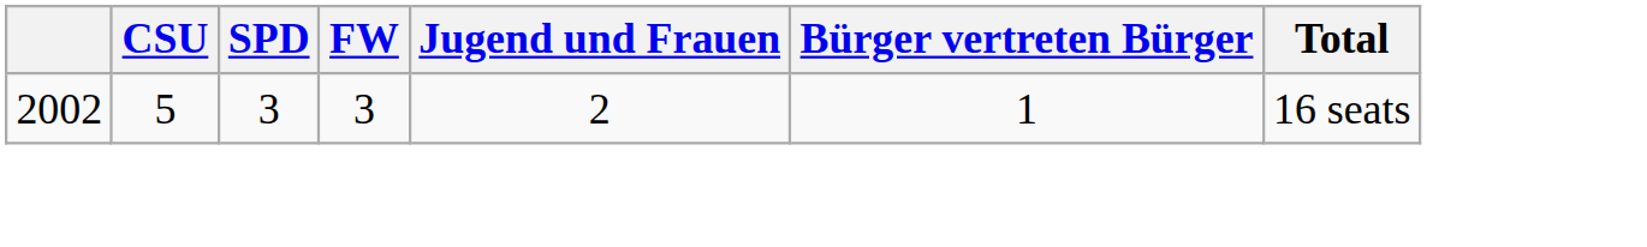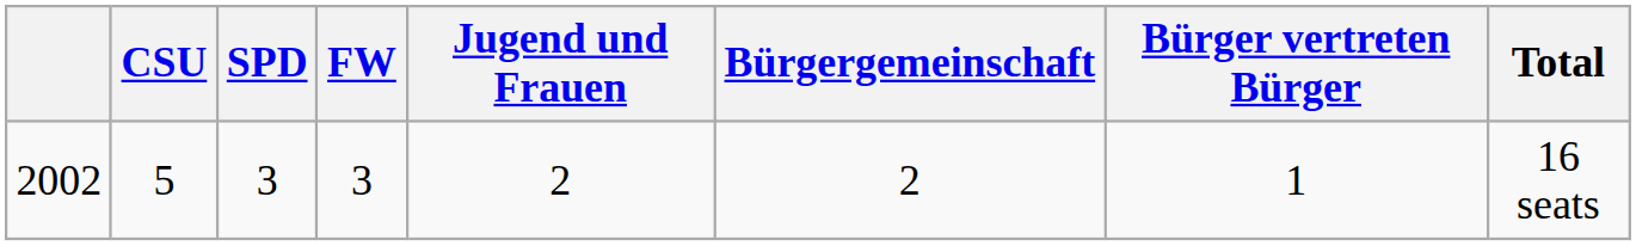 <table class=wikitable>
 <tr>
 <th></th>
 <th><a href='#'>CSU</a></th>
 <th><a href='#'>SPD</a></th>
 <th><a href='#'>FW</a></th>
 <th><a href='#'>Jugend und Frauen</a></th>
+<th><a href='#'>Bürgergemeinschaft</a></th>
 <th><a href='#'>Bürger vertreten Bürger</a></th>
 <th>Total</th>
 </tr>
 <tr align="center">
 <td>2002</td>
 <td>5</td>
 <td>3</td>
 <td>3</td>
 <td>2</td>
+<td>2</td>
 <td>1</td>
 <td>16 seats</td>
 </tr>
 </table>
